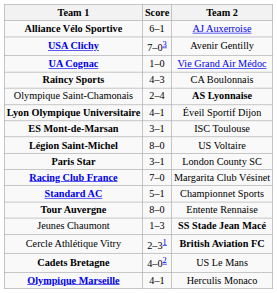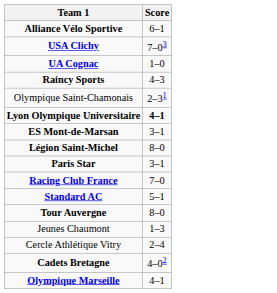 <table class="wikitable" style="text-align: center">
 <tr>
 <th>Team 1</th>
 <th>Score</th>
-<th>Team 2</th>
 </tr>
 <tr>
 <td><strong>Alliance Vélo Sportive</strong></td>
 <td>6–1</td>
-<td><a href='#'>AJ Auxerroise</a></td>
 </tr>
 <tr>
 <td><strong><a href='#'>USA Clichy</a></strong></td>
 <td>7–0<sup><a href='#'>3</a></sup></td>
-<td>Avenir Gentilly</td>
 </tr>
 <tr>
 <td><strong><a href='#'>UA Cognac</a></strong></td>
 <td>1–0</td>
-<td><a href='#'>Vie Grand Air Médoc</a></td>
 </tr>
 <tr>
 <td><strong>Raincy Sports</strong></td>
 <td>4–3</td>
-<td>CA Boulonnais</td>
 </tr>
 <tr>
 <td>Olympique Saint-Chamonais</td>
-<td>2–4</td>
-<td><strong>AS Lyonnaise</strong></td>
+<td>2–3<sup><a href='#'>1</a></sup></td>
 </tr>
 <tr>
 <td><strong>Lyon Olympique Universitaire</strong></td>
-<td>4–1</td>
-<td>Éveil Sportif Dijon</td>
+<td><strong>4–1</strong></td>
 </tr>
 <tr>
 <td><strong>ES Mont-de-Marsan</strong></td>
 <td>3–1</td>
-<td>ISC Toulouse</td>
 </tr>
 <tr>
 <td><strong>Légion Saint-Michel</strong></td>
 <td>8–0</td>
-<td>US Voltaire</td>
 </tr>
 <tr>
 <td><strong>Paris Star</strong></td>
 <td>3–1</td>
-<td>London County SC</td>
 </tr>
 <tr>
 <td><a href='#'><strong>Racing Club France</strong></a></td>
 <td>7–0</td>
-<td>Margarita Club Vésinet</td>
 </tr>
 <tr>
 <td><a href='#'><strong>Standard AC</strong></a></td>
 <td>5–1</td>
-<td>Championnet Sports</td>
 </tr>
 <tr>
 <td><strong>Tour Auvergne</strong></td>
 <td>8–0</td>
-<td>Entente Rennaise</td>
 </tr>
 <tr>
 <td>Jeunes Chaumont</td>
 <td>1–3</td>
-<td><strong>SS Stade Jean Macé</strong></td>
 </tr>
 <tr>
 <td>Cercle Athlétique Vitry</td>
-<td>2–3<sup><a href='#'>1</a></sup></td>
-<td><strong>British Aviation FC</strong></td>
+<td>2–4</td>
 </tr>
 <tr>
 <td><strong>Cadets Bretagne</strong></td>
 <td>4–0<sup><a href='#'>2</a></sup></td>
-<td>US Le Mans</td>
 </tr>
 <tr>
 <td><strong><a href='#'>Olympique Marseille</a></strong></td>
 <td>4–1</td>
-<td>Herculis Monaco</td>
 </tr>
 </table>
